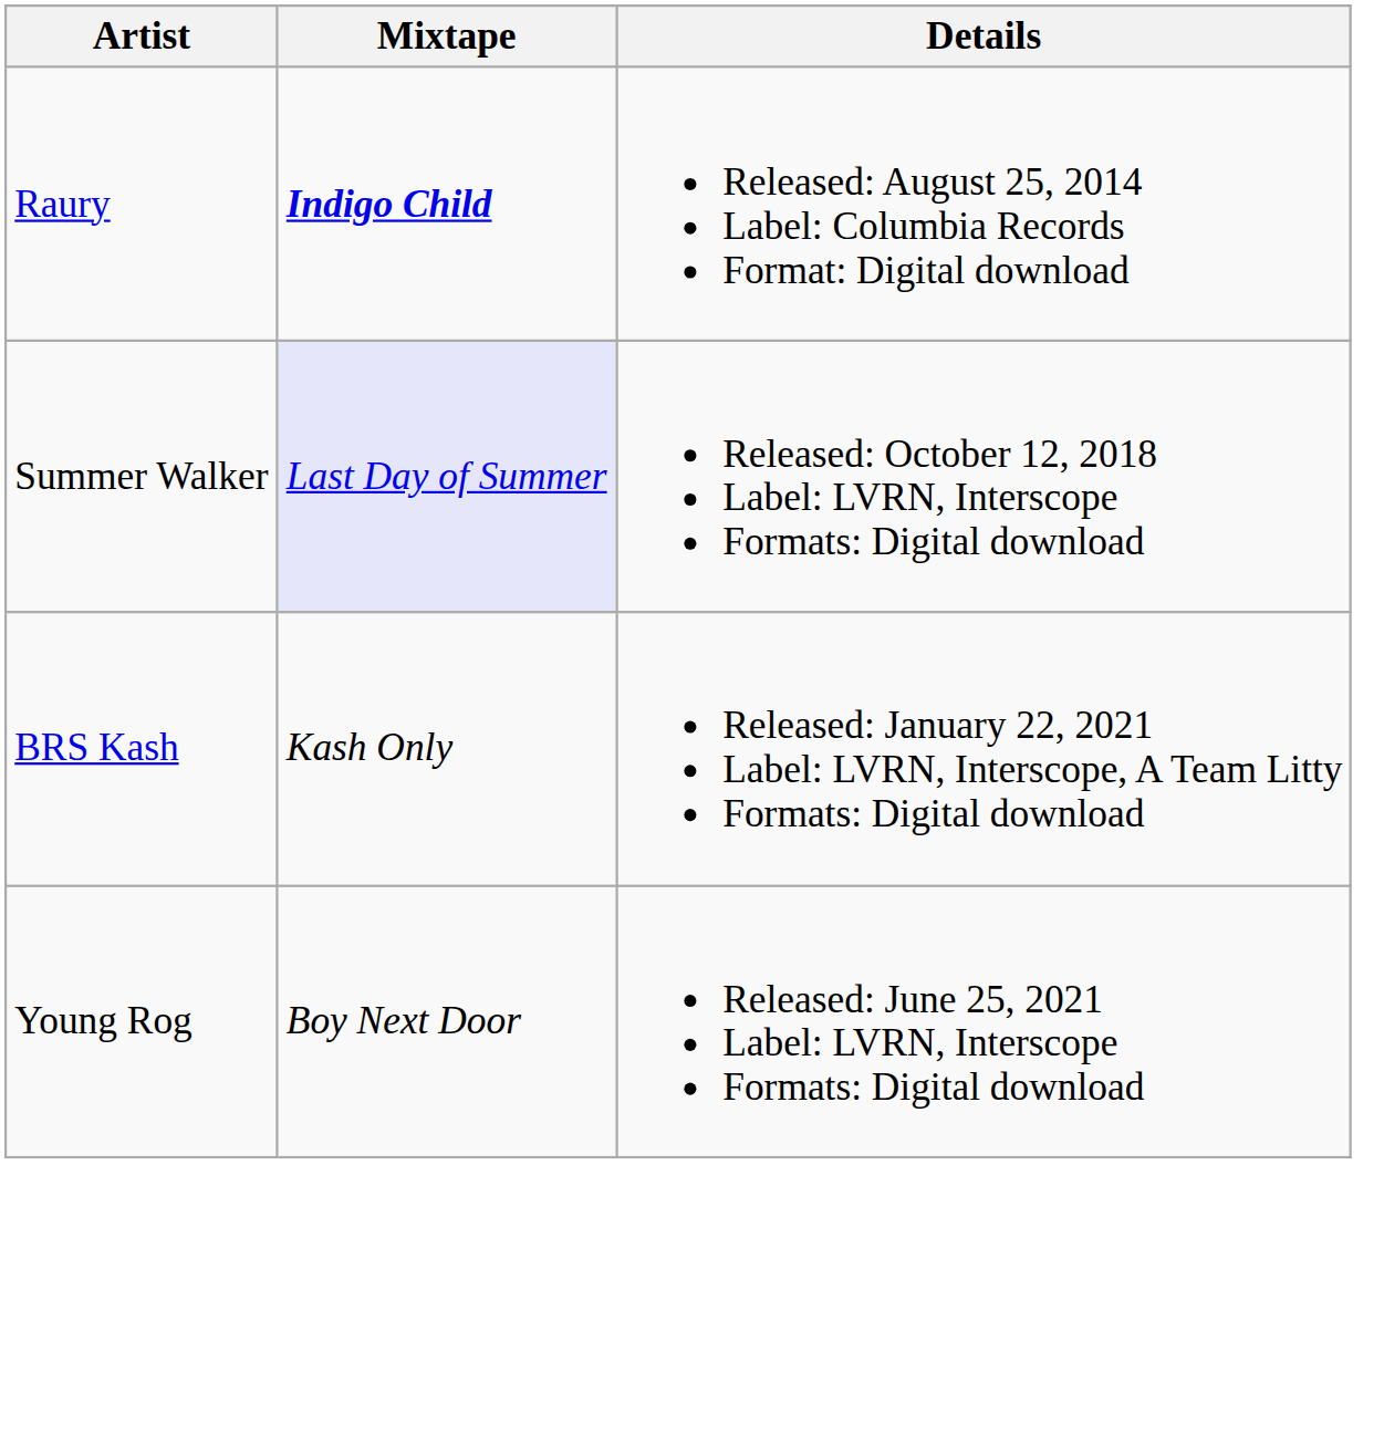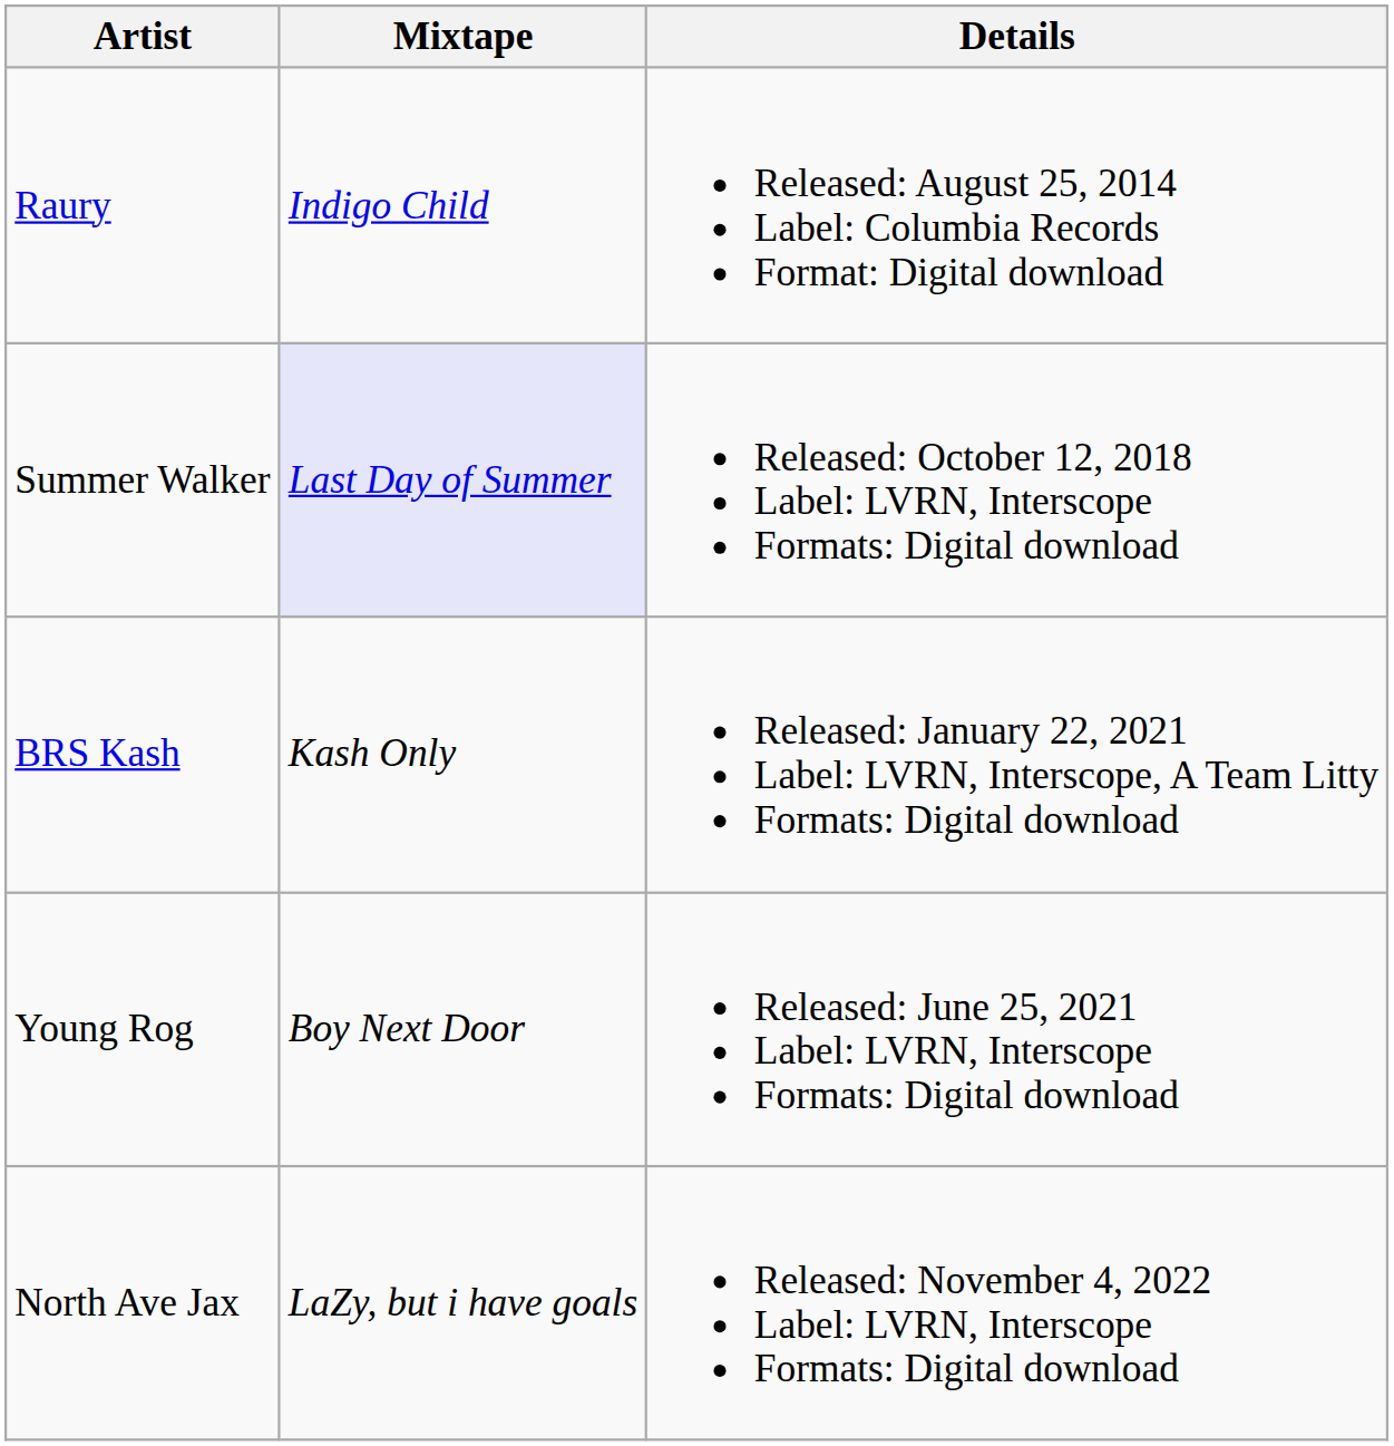 <table class="wikitable sortable">
 <tr>
 <th>Artist</th>
 <th>Mixtape</th>
 <th class="unsortable">Details</th>
 </tr>
 <tr>
 <td><a href='#'>Raury</a></td>
-<td><strong><em><a href='#'>Indigo Child</a></em></strong></td>
+<td><em><a href='#'>Indigo Child</a></em></td>
 <td><br><ul><li>Released: August 25, 2014</li><li>Label: Columbia Records</li><li>Format: Digital download</li></ul></td>
 </tr>
 <tr>
 <td>Summer Walker</td>
 <td style="background: lavender;"><em><a href='#'>Last Day of Summer</a></em></td>
 <td><br><ul><li>Released: October 12, 2018</li><li>Label: LVRN, Interscope</li><li>Formats: Digital download</li></ul></td>
 </tr>
 <tr>
 <td><a href='#'>BRS Kash</a></td>
 <td><em>Kash Only</em></td>
 <td><br><ul><li>Released: January 22, 2021</li><li>Label: LVRN, Interscope, A Team Litty</li><li>Formats: Digital download</li></ul></td>
 </tr>
 <tr>
 <td>Young Rog</td>
 <td><em>Boy Next Door</em></td>
 <td><br><ul><li>Released: June 25, 2021</li><li>Label: LVRN, Interscope</li><li>Formats: Digital download</li></ul></td>
 </tr>
+<tr>
+<td>North Ave Jax</td>
+<td><em>LaZy, but i have goals</em></td>
+<td><br><ul><li>Released: November 4, 2022</li><li>Label: LVRN, Interscope</li><li>Formats: Digital download</li></ul></td>
+</tr>
 </table>
